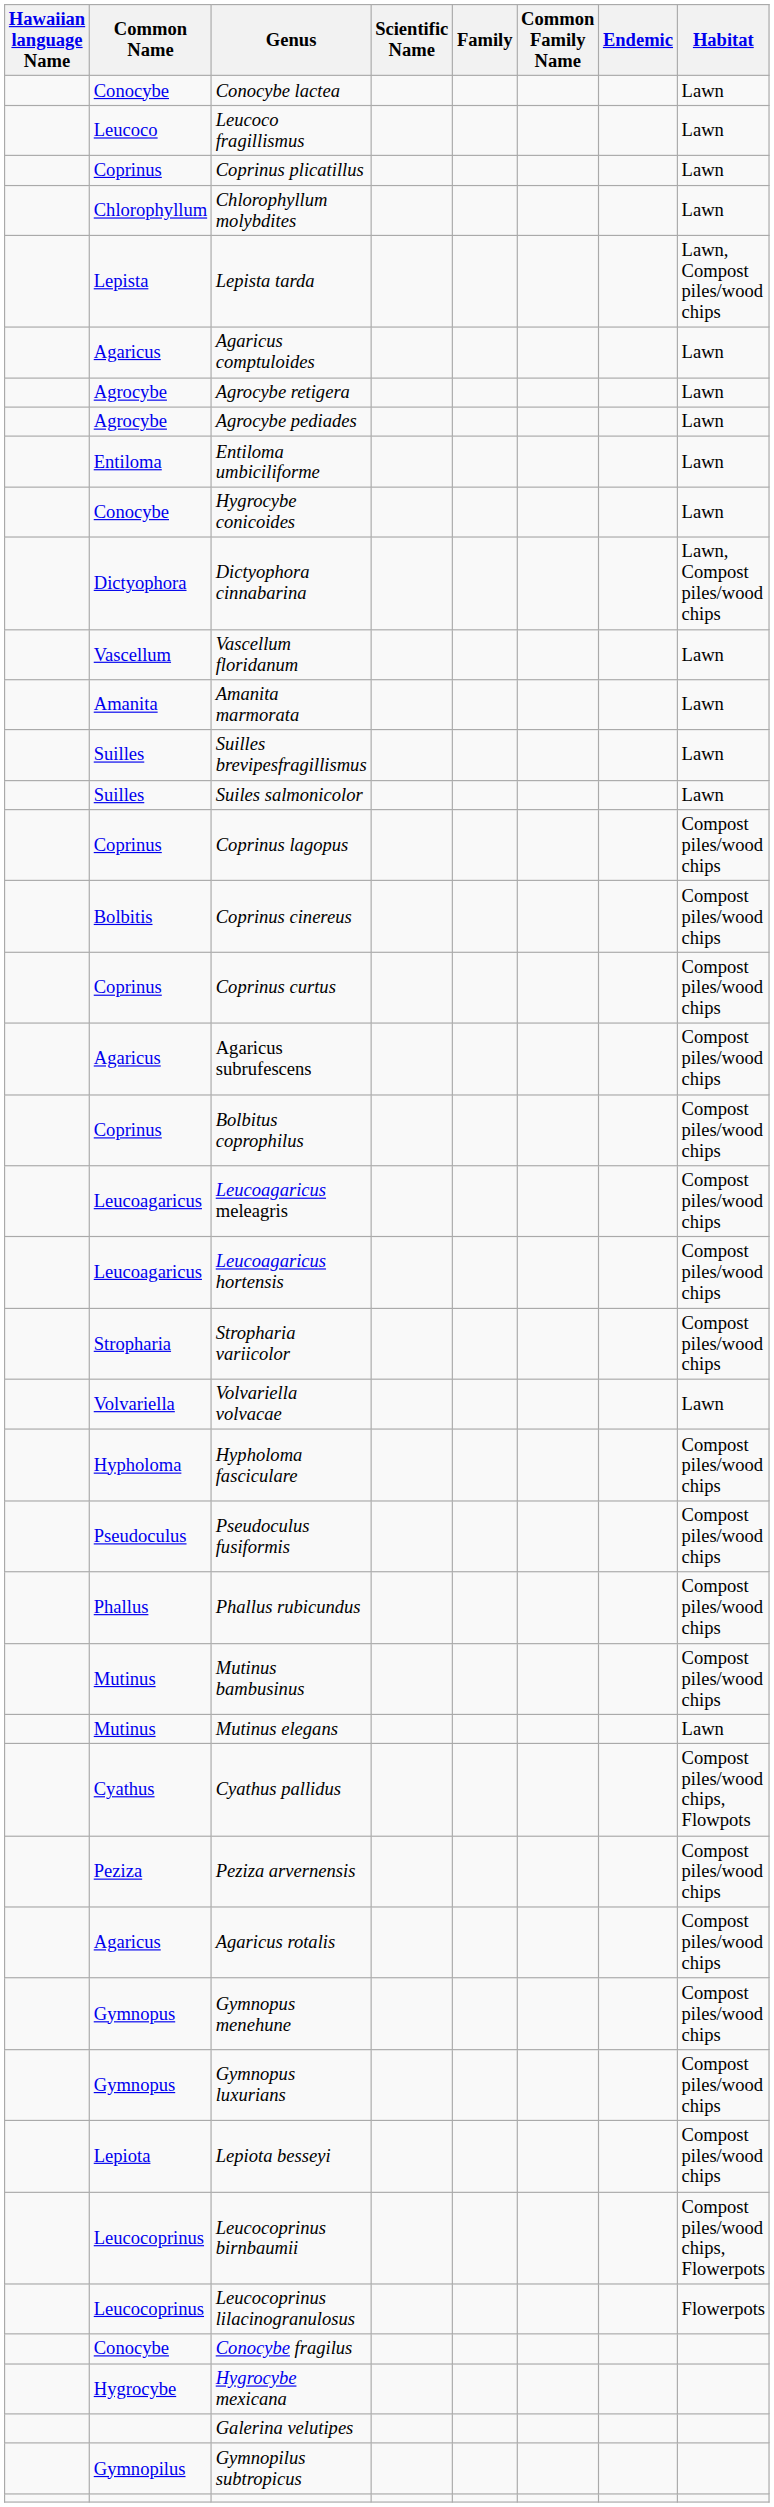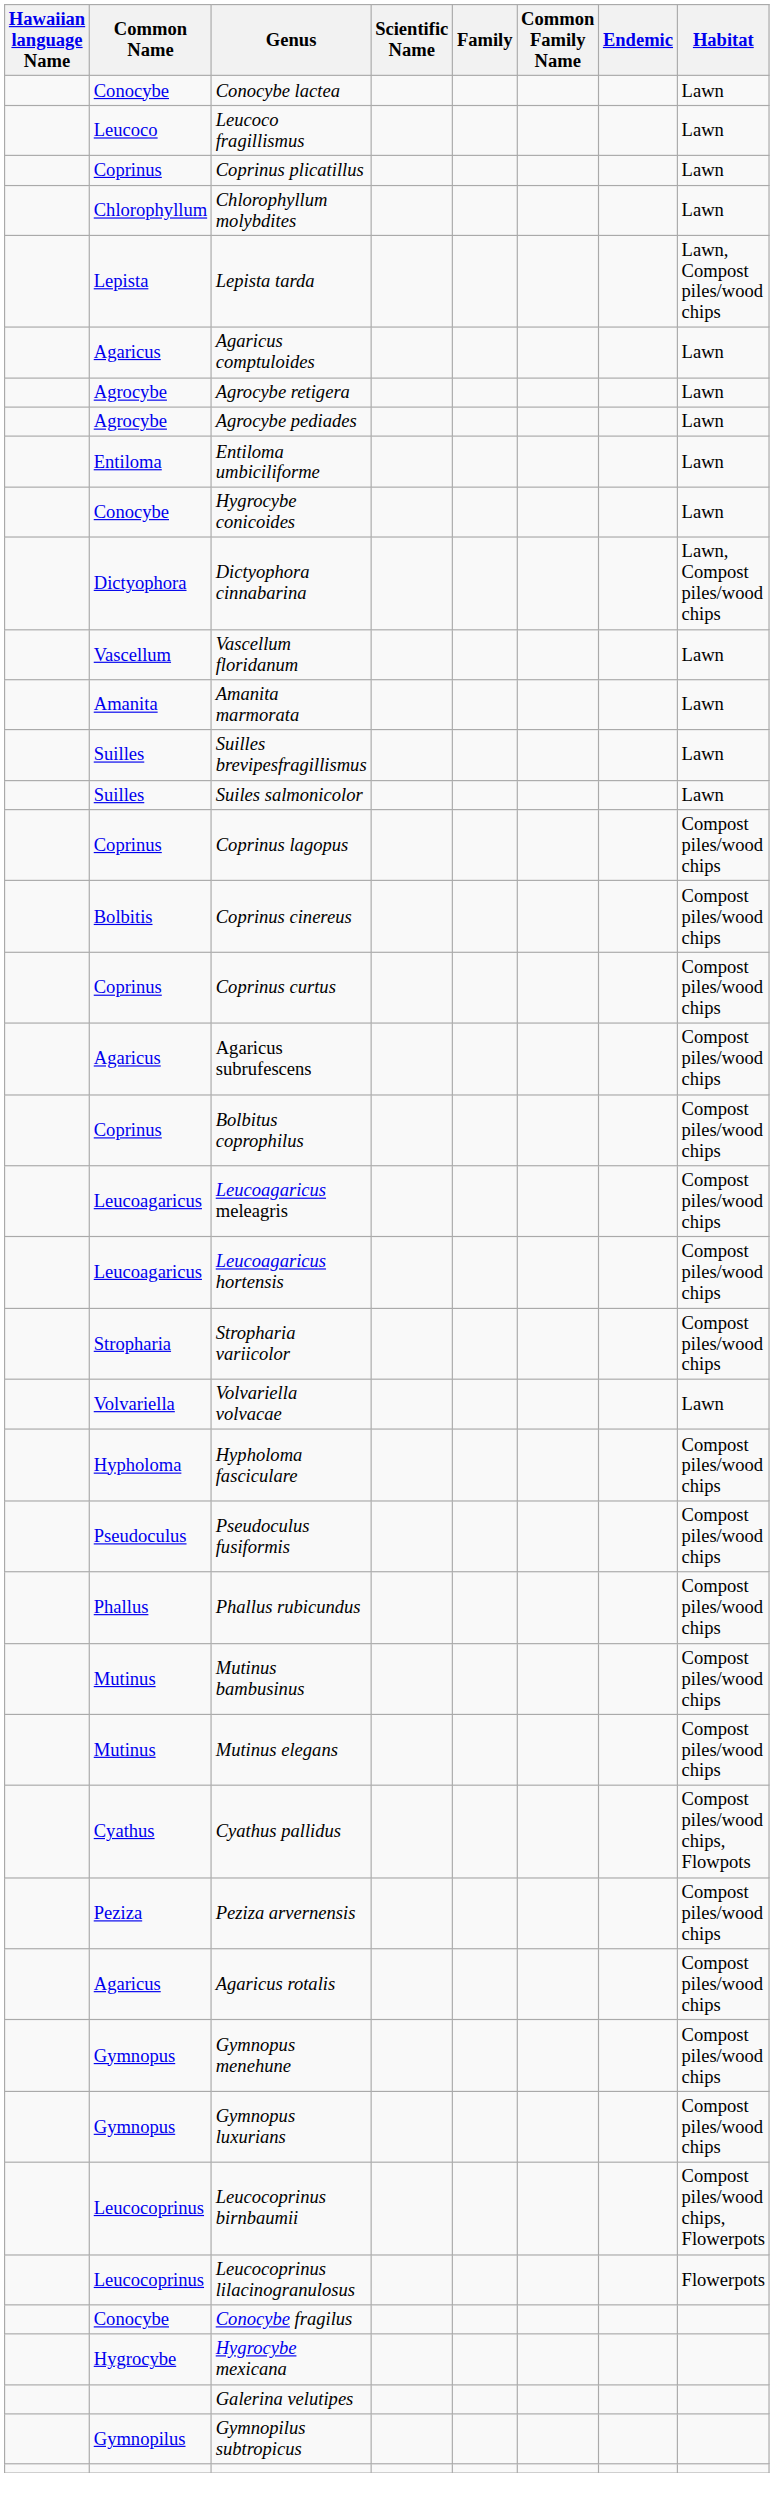 <table class="wikitable sortable" border="1">
 <tr>
 <th><a href='#'>Hawaiian language</a> Name</th>
 <th>Common Name</th>
 <th>Genus</th>
 <th>Scientific Name</th>
 <th>Family</th>
 <th>Common Family Name</th>
 <th><a href='#'>Endemic</a></th>
 <th><a href='#'>Habitat</a></th>
 </tr>
 <tr>
 <td></td>
 <td><a href='#'>Conocybe</a></td>
 <td><em>Conocybe lactea</em></td>
 <td></td>
 <td></td>
 <td></td>
 <td></td>
 <td>Lawn</td>
 </tr>
 <tr>
 <td></td>
 <td><a href='#'>Leucoco</a></td>
 <td><em>Leucoco fragillismus</em></td>
 <td></td>
 <td></td>
 <td></td>
 <td></td>
 <td>Lawn</td>
 </tr>
 <tr>
 <td></td>
 <td><a href='#'>Coprinus</a></td>
 <td><em>Coprinus plicatillus</em></td>
 <td></td>
 <td></td>
 <td></td>
 <td></td>
 <td>Lawn</td>
 </tr>
 <tr>
 <td></td>
 <td><a href='#'>Chlorophyllum</a></td>
 <td><em>Chlorophyllum molybdites</em></td>
 <td></td>
 <td></td>
 <td></td>
 <td></td>
 <td>Lawn</td>
 </tr>
 <tr>
 <td></td>
 <td><a href='#'>Lepista</a></td>
 <td><em>Lepista tarda</em></td>
 <td></td>
 <td></td>
 <td></td>
 <td></td>
 <td>Lawn, Compost piles/wood chips</td>
 </tr>
 <tr>
 <td></td>
 <td><a href='#'>Agaricus</a></td>
 <td><em>Agaricus comptuloides</em></td>
 <td></td>
 <td></td>
 <td></td>
 <td></td>
 <td>Lawn</td>
 </tr>
 <tr>
 <td></td>
 <td><a href='#'>Agrocybe</a></td>
 <td><em>Agrocybe retigera</em></td>
 <td></td>
 <td></td>
 <td></td>
 <td></td>
 <td>Lawn</td>
 </tr>
 <tr>
 <td></td>
 <td><a href='#'>Agrocybe</a></td>
 <td><em>Agrocybe pediades</em></td>
 <td></td>
 <td></td>
 <td></td>
 <td></td>
 <td>Lawn</td>
 </tr>
 <tr>
 <td></td>
 <td><a href='#'>Entiloma</a></td>
 <td><em>Entiloma umbiciliforme</em></td>
 <td></td>
 <td></td>
 <td></td>
 <td></td>
 <td>Lawn</td>
 </tr>
 <tr>
 <td></td>
 <td><a href='#'>Conocybe</a></td>
 <td><em>Hygrocybe conicoides</em></td>
 <td></td>
 <td></td>
 <td></td>
 <td></td>
 <td>Lawn</td>
 </tr>
 <tr>
 <td></td>
 <td><a href='#'>Dictyophora</a></td>
 <td><em>Dictyophora cinnabarina</em></td>
 <td></td>
 <td></td>
 <td></td>
 <td></td>
 <td>Lawn, Compost piles/wood chips</td>
 </tr>
 <tr>
 <td></td>
 <td><a href='#'>Vascellum</a></td>
 <td><em>Vascellum floridanum</em></td>
 <td></td>
 <td></td>
 <td></td>
 <td></td>
 <td>Lawn</td>
 </tr>
 <tr>
 <td></td>
 <td><a href='#'>Amanita</a></td>
 <td><em>Amanita marmorata</em></td>
 <td></td>
 <td></td>
 <td></td>
 <td></td>
 <td>Lawn</td>
 </tr>
 <tr>
 <td></td>
 <td><a href='#'>Suilles</a></td>
 <td><em>Suilles brevipesfragillismus</em></td>
 <td></td>
 <td></td>
 <td></td>
 <td></td>
 <td>Lawn</td>
 </tr>
 <tr>
 <td></td>
 <td><a href='#'>Suilles</a></td>
 <td><em>Suiles salmonicolor</em></td>
 <td></td>
 <td></td>
 <td></td>
 <td></td>
 <td>Lawn</td>
 </tr>
 <tr>
 <td></td>
 <td><a href='#'>Coprinus</a></td>
 <td><em>Coprinus lagopus</em></td>
 <td></td>
 <td></td>
 <td></td>
 <td></td>
 <td>Compost piles/wood chips</td>
 </tr>
 <tr>
 <td></td>
 <td><a href='#'>Bolbitis</a></td>
 <td><em>Coprinus cinereus</em></td>
 <td></td>
 <td></td>
 <td></td>
 <td></td>
 <td>Compost piles/wood chips</td>
 </tr>
 <tr>
 <td></td>
 <td><a href='#'>Coprinus</a></td>
 <td><em>Coprinus curtus</em></td>
 <td></td>
 <td></td>
 <td></td>
 <td></td>
 <td>Compost piles/wood chips</td>
 </tr>
 <tr>
 <td></td>
 <td><a href='#'>Agaricus</a></td>
 <td>Agaricus subrufescens</td>
 <td></td>
 <td></td>
 <td></td>
 <td></td>
 <td>Compost piles/wood chips</td>
 </tr>
 <tr>
 <td></td>
 <td><a href='#'>Coprinus</a></td>
 <td><em>Bolbitus coprophilus</em></td>
 <td></td>
 <td></td>
 <td></td>
 <td></td>
 <td>Compost piles/wood chips</td>
 </tr>
 <tr>
 <td></td>
 <td><a href='#'>Leucoagaricus</a></td>
 <td><a href='#'><em>Leucoagaricus</em></a> meleagris</td>
 <td></td>
 <td></td>
 <td></td>
 <td></td>
 <td>Compost piles/wood chips</td>
 </tr>
 <tr>
 <td></td>
 <td><a href='#'>Leucoagaricus</a></td>
 <td><em><a href='#'>Leucoagaricus</a> hortensis</em></td>
 <td></td>
 <td></td>
 <td></td>
 <td></td>
 <td>Compost piles/wood chips</td>
 </tr>
 <tr>
 <td></td>
 <td><a href='#'>Stropharia</a></td>
 <td><em>Stropharia variicolor</em></td>
 <td></td>
 <td></td>
 <td></td>
 <td></td>
 <td>Compost piles/wood chips</td>
 </tr>
 <tr>
 <td></td>
 <td><a href='#'>Volvariella</a></td>
 <td><em>Volvariella volvacae</em></td>
 <td></td>
 <td></td>
 <td></td>
 <td></td>
 <td>Lawn</td>
 </tr>
 <tr>
 <td></td>
 <td><a href='#'>Hypholoma</a></td>
 <td><em>Hypholoma fasciculare</em></td>
 <td></td>
 <td></td>
 <td></td>
 <td></td>
 <td>Compost piles/wood chips</td>
 </tr>
 <tr>
 <td></td>
 <td><a href='#'>Pseudoculus</a></td>
 <td><em>Pseudoculus fusiformis</em></td>
 <td></td>
 <td></td>
 <td></td>
 <td></td>
 <td>Compost piles/wood chips</td>
 </tr>
 <tr>
 <td></td>
 <td><a href='#'>Phallus</a></td>
 <td><em>Phallus rubicundus</em></td>
 <td></td>
 <td></td>
 <td></td>
 <td></td>
 <td>Compost piles/wood chips</td>
 </tr>
 <tr>
 <td></td>
 <td><a href='#'>Mutinus</a></td>
 <td><em>Mutinus bambusinus</em></td>
 <td></td>
 <td></td>
 <td></td>
 <td></td>
 <td>Compost piles/wood chips</td>
 </tr>
 <tr>
 <td></td>
 <td><a href='#'>Mutinus</a></td>
 <td><em>Mutinus elegans</em></td>
 <td></td>
 <td></td>
 <td></td>
 <td></td>
-<td>Lawn</td>
+<td>Compost piles/wood chips</td>
 </tr>
 <tr>
 <td></td>
 <td><a href='#'>Cyathus</a></td>
 <td><em>Cyathus pallidus</em></td>
 <td></td>
 <td></td>
 <td></td>
 <td></td>
 <td>Compost piles/wood chips, Flowpots</td>
 </tr>
 <tr>
 <td></td>
 <td><a href='#'>Peziza</a></td>
 <td><em>Peziza arvernensis</em></td>
 <td></td>
 <td></td>
 <td></td>
 <td></td>
 <td>Compost piles/wood chips</td>
 </tr>
 <tr>
 <td></td>
 <td><a href='#'>Agaricus</a></td>
 <td><em>Agaricus rotalis</em></td>
 <td></td>
 <td></td>
 <td></td>
 <td></td>
 <td>Compost piles/wood chips</td>
 </tr>
 <tr>
 <td></td>
 <td><a href='#'>Gymnopus</a></td>
 <td><em>Gymnopus menehune</em></td>
 <td></td>
 <td></td>
 <td></td>
 <td></td>
 <td>Compost piles/wood chips</td>
 </tr>
 <tr>
 <td></td>
 <td><a href='#'>Gymnopus</a></td>
 <td><em>Gymnopus luxurians</em></td>
-<td></td>
-<td></td>
-<td></td>
-<td></td>
-<td>Compost piles/wood chips</td>
-</tr>
-<tr>
-<td></td>
-<td><a href='#'>Lepiota</a></td>
-<td><em>Lepiota besseyi</em></td>
 <td></td>
 <td></td>
 <td></td>
 <td></td>
 <td>Compost piles/wood chips</td>
 </tr>
 <tr>
 <td></td>
 <td><a href='#'>Leucocoprinus</a></td>
 <td><em>Leucocoprinus birnbaumii</em></td>
 <td></td>
 <td></td>
 <td></td>
 <td></td>
 <td>Compost piles/wood chips, Flowerpots</td>
 </tr>
 <tr>
 <td></td>
 <td><a href='#'>Leucocoprinus</a></td>
 <td><em>Leucocoprinus lilacinogranulosus</em></td>
 <td></td>
 <td></td>
 <td></td>
 <td></td>
 <td>Flowerpots</td>
 </tr>
 <tr>
 <td></td>
 <td><a href='#'>Conocybe</a></td>
 <td><em><a href='#'>Conocybe</a> fragilus</em></td>
 <td></td>
 <td></td>
 <td></td>
 <td></td>
 <td></td>
 </tr>
 <tr>
 <td></td>
 <td><a href='#'>Hygrocybe</a></td>
 <td><em><a href='#'>Hygrocybe</a> mexicana</em></td>
 <td></td>
 <td></td>
 <td></td>
 <td></td>
 <td></td>
 </tr>
 <tr>
 <td></td>
 <td></td>
 <td><em>Galerina velutipes</em></td>
 <td></td>
 <td></td>
 <td></td>
 <td></td>
 <td></td>
 </tr>
 <tr>
 <td></td>
 <td><a href='#'>Gymnopilus</a></td>
 <td><em>Gymnopilus subtropicus</em></td>
 <td></td>
 <td></td>
 <td></td>
 <td></td>
 <td></td>
 </tr>
 <tr>
 <td></td>
 <td></td>
 <td></td>
 <td></td>
 <td></td>
 <td></td>
 <td></td>
 <td></td>
 </tr>
 </table>
